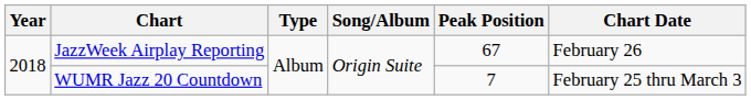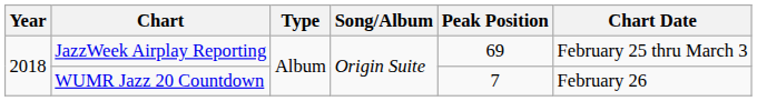 <table class="wikitable" style="font-size: 90%;">
 <tr>
 <th>Year</th>
 <th>Chart</th>
 <th>Type</th>
 <th>Song/Album</th>
 <th>Peak Position</th>
 <th>Chart Date</th>
 </tr>
 <tr>
 <td rowspan="2">2018</td>
 <td><a href='#'>JazzWeek Airplay Reporting</a></td>
 <td rowspan="2">Album</td>
 <td rowspan="2"><em>Origin Suite</em></td>
-<td align="center">67</td>
-<td>February 26</td>
+<td align="center">69</td>
+<td>February 25 thru March 3</td>
 </tr>
 <tr>
 <td><a href='#'>WUMR Jazz 20 Countdown</a></td>
 <td align="center">7</td>
-<td>February 25 thru March 3</td>
+<td>February 26</td>
 </tr>
 </table>
